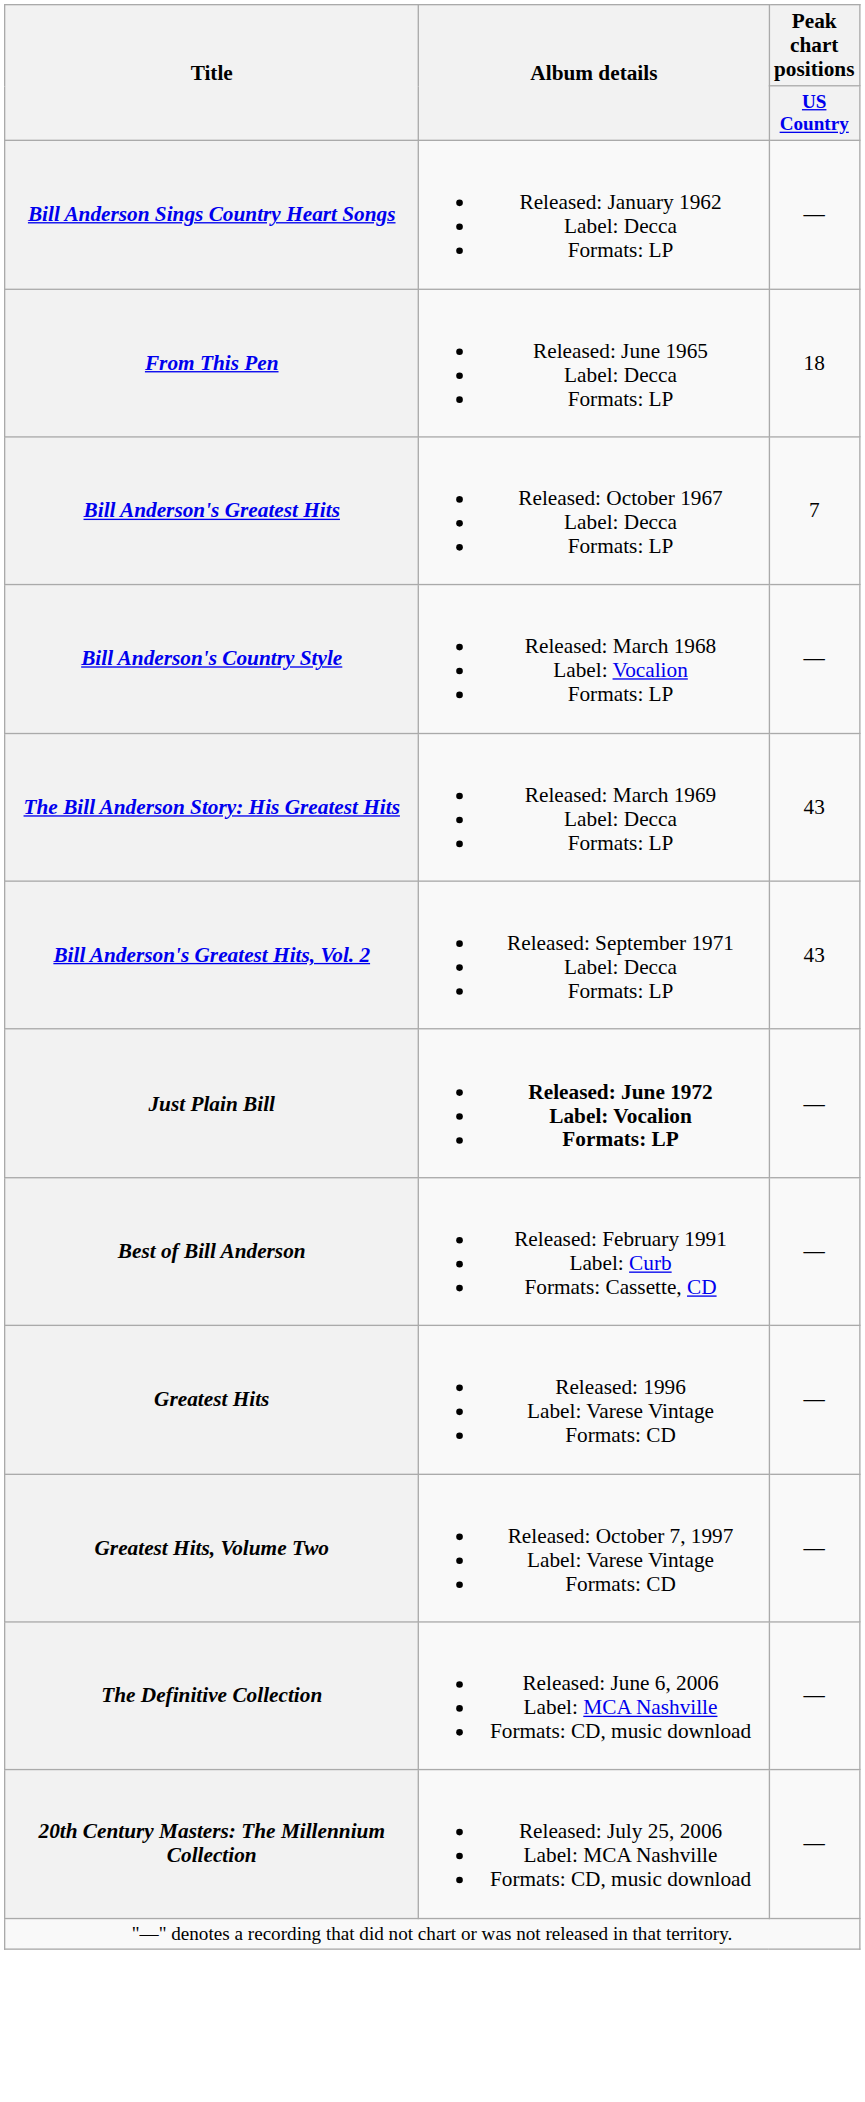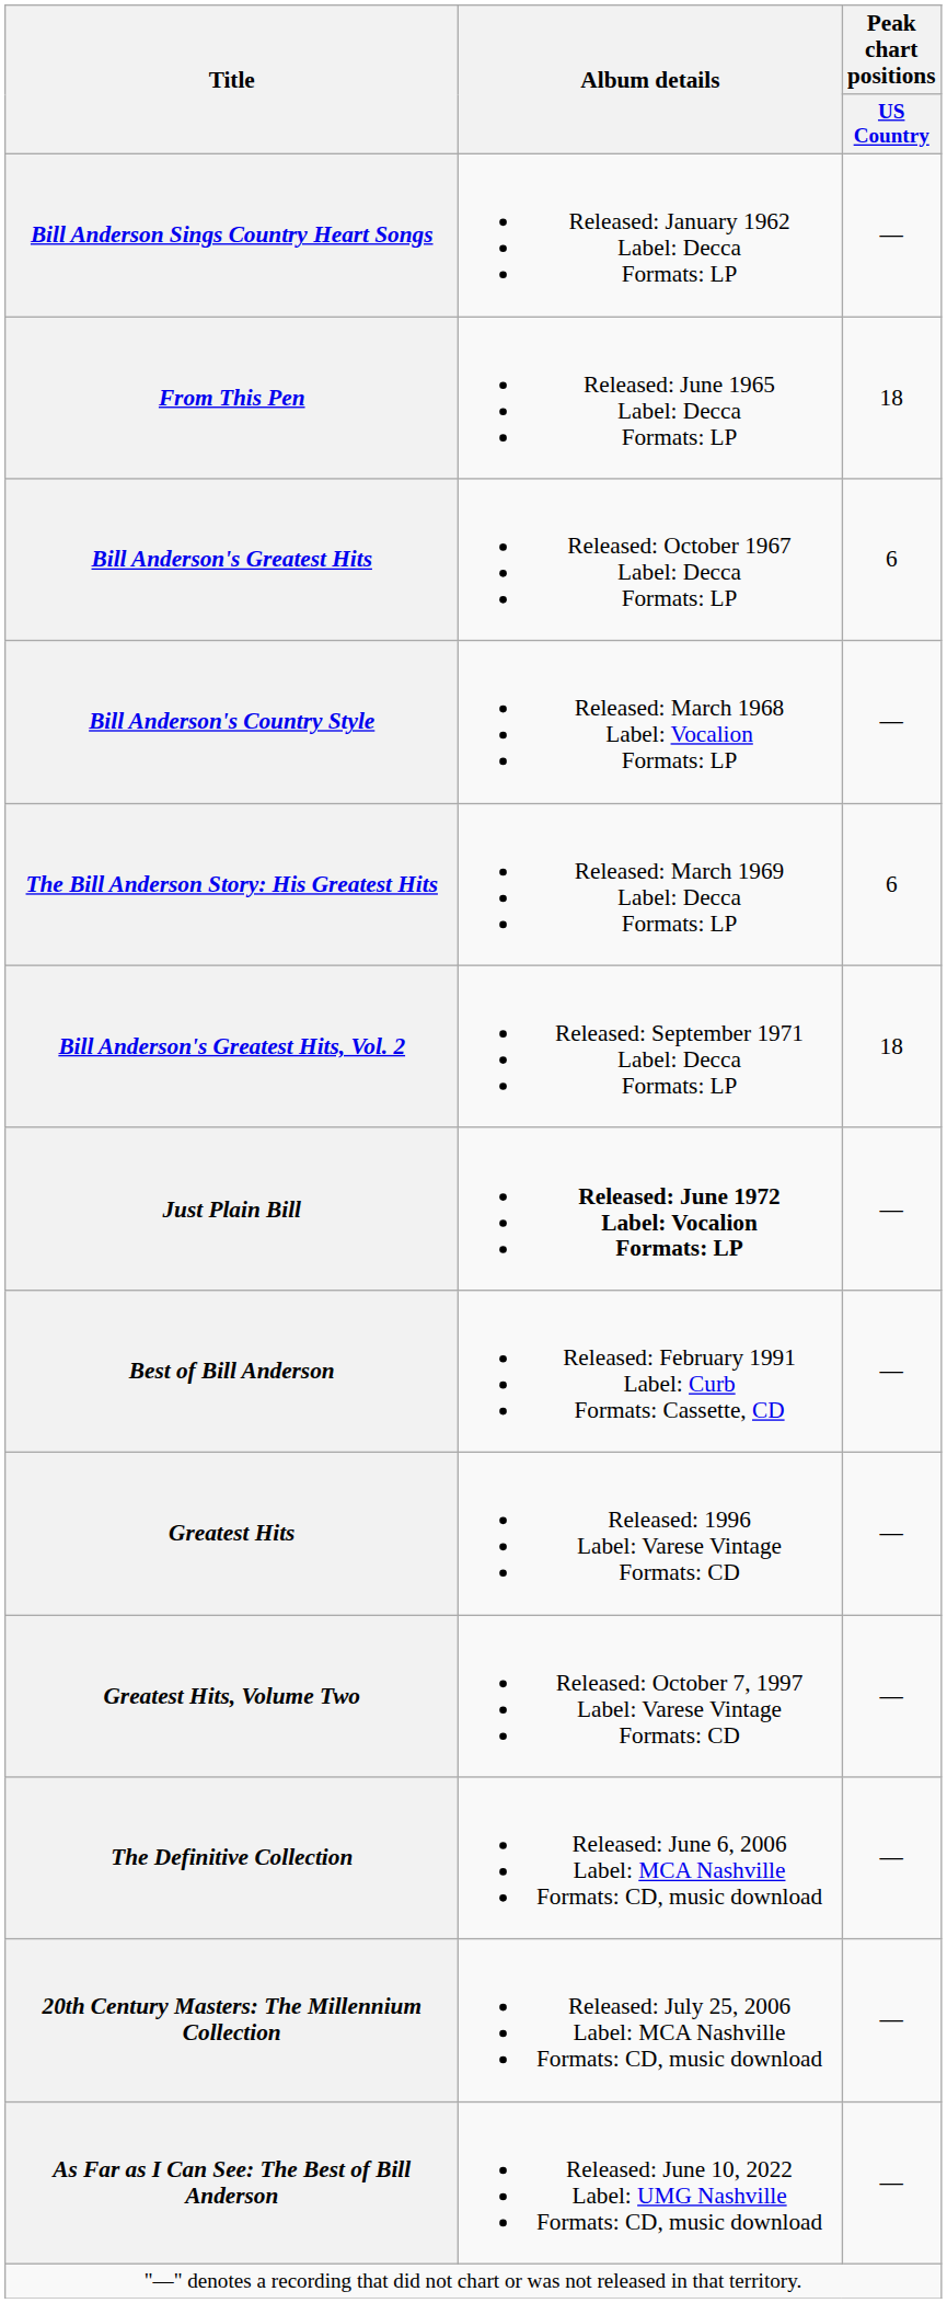 <table class="wikitable plainrowheaders" style="text-align:center;" border="1">
 <tr>
 <th scope="col" rowspan="2" style="width:19em;">Title</th>
 <th scope="col" rowspan="2" style="width:16em;">Album details</th>
 <th scope="col" colspan="1">Peak<br>chart<br>positions</th>
 </tr>
 <tr>
 <th scope="col" style="width:3em;font-size:90%;"><a href='#'>US<br>Country</a><br></th>
 </tr>
 <tr>
 <th scope="row"><em><a href='#'>Bill Anderson Sings Country Heart Songs</a></em></th>
 <td><br><ul><li>Released: January 1962</li><li>Label: Decca</li><li>Formats: LP</li></ul></td>
 <td>—</td>
 </tr>
 <tr>
 <th scope="row"><em><a href='#'>From This Pen</a></em></th>
 <td><br><ul><li>Released: June 1965</li><li>Label: Decca</li><li>Formats: LP</li></ul></td>
 <td>18</td>
 </tr>
 <tr>
 <th scope="row"><em><a href='#'>Bill Anderson's Greatest Hits</a></em></th>
 <td><br><ul><li>Released: October 1967</li><li>Label: Decca</li><li>Formats: LP</li></ul></td>
-<td>7</td>
+<td>6</td>
 </tr>
 <tr>
 <th scope="row"><em><a href='#'>Bill Anderson's Country Style</a></em></th>
 <td><br><ul><li>Released: March 1968</li><li>Label: <a href='#'>Vocalion</a></li><li>Formats: LP</li></ul></td>
 <td>—</td>
 </tr>
 <tr>
 <th scope="row"><em><a href='#'>The Bill Anderson Story: His Greatest Hits</a></em></th>
 <td><br><ul><li>Released: March 1969</li><li>Label: Decca</li><li>Formats: LP</li></ul></td>
-<td>43</td>
+<td>6</td>
 </tr>
 <tr>
 <th scope="row"><em><a href='#'>Bill Anderson's Greatest Hits, Vol. 2</a></em></th>
 <td><br><ul><li>Released: September 1971</li><li>Label: Decca</li><li>Formats: LP</li></ul></td>
-<td>43</td>
+<td>18</td>
 </tr>
 <tr>
 <th scope="row"><em>Just Plain Bill</em></th>
 <td><strong><br><ul><li>Released: June 1972</li><li>Label: Vocalion</li><li>Formats: LP</li></ul></strong></td>
 <td>—</td>
 </tr>
 <tr>
 <th scope="row"><em>Best of Bill Anderson</em></th>
 <td><br><ul><li>Released: February 1991</li><li>Label: <a href='#'>Curb</a></li><li>Formats: Cassette, <a href='#'>CD</a></li></ul></td>
 <td>—</td>
 </tr>
 <tr>
 <th scope="row"><em>Greatest Hits</em></th>
 <td><br><ul><li>Released: 1996</li><li>Label: Varese Vintage</li><li>Formats: CD</li></ul></td>
 <td>—</td>
 </tr>
 <tr>
 <th scope="row"><em>Greatest Hits, Volume Two</em></th>
 <td><br><ul><li>Released: October 7, 1997</li><li>Label: Varese Vintage</li><li>Formats: CD</li></ul></td>
 <td>—</td>
 </tr>
 <tr>
 <th scope="row"><em>The Definitive Collection</em></th>
 <td><br><ul><li>Released: June 6, 2006</li><li>Label: <a href='#'>MCA Nashville</a></li><li>Formats: CD, music download</li></ul></td>
 <td>—</td>
 </tr>
 <tr>
 <th scope="row"><em>20th Century Masters: The Millennium Collection</em></th>
 <td><br><ul><li>Released: July 25, 2006</li><li>Label: MCA Nashville</li><li>Formats: CD, music download</li></ul></td>
 <td>—</td>
 </tr>
 <tr>
+<th scope="row"><em>As Far as I Can See: The Best of Bill Anderson</em></th>
+<td><br><ul><li>Released: June 10, 2022</li><li>Label: <a href='#'>UMG Nashville</a></li><li>Formats: CD, music download</li></ul></td>
+<td>—</td>
+</tr>
+<tr>
 <td colspan="3" style="font-size:90%">"—" denotes a recording that did not chart or was not released in that territory.</td>
 </tr>
 </table>
